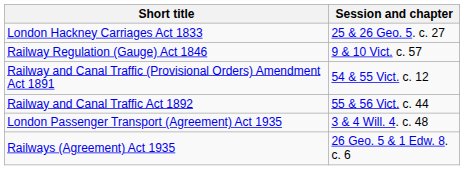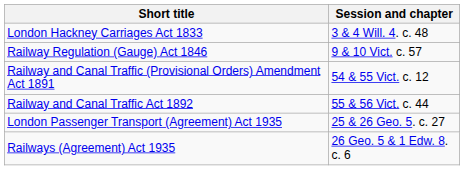 <table class="wikitable">
 <tr>
 <th>Short title</th>
 <th>Session and chapter</th>
 </tr>
 <tr>
 <td><a href='#'>London Hackney Carriages Act 1833</a></td>
-<td><a href='#'>25 & 26 Geo. 5</a>. c. 27</td>
+<td><a href='#'>3 & 4 Will. 4</a>. c. 48</td>
 </tr>
 <tr>
 <td><a href='#'>Railway Regulation (Gauge) Act 1846</a></td>
 <td><a href='#'>9 & 10 Vict.</a> c. 57</td>
 </tr>
 <tr>
 <td><a href='#'>Railway and Canal Traffic (Provisional Orders) Amendment Act 1891</a></td>
 <td><a href='#'>54 & 55 Vict.</a> c. 12</td>
 </tr>
 <tr>
 <td><a href='#'>Railway and Canal Traffic Act 1892</a></td>
 <td><a href='#'>55 & 56 Vict.</a> c. 44</td>
 </tr>
 <tr>
 <td><a href='#'>London Passenger Transport (Agreement) Act 1935</a></td>
-<td><a href='#'>3 & 4 Will. 4</a>. c. 48</td>
+<td><a href='#'>25 & 26 Geo. 5</a>. c. 27</td>
 </tr>
 <tr>
 <td><a href='#'>Railways (Agreement) Act 1935</a></td>
 <td><a href='#'>26 Geo. 5 & 1 Edw. 8</a>. c. 6</td>
 </tr>
 </table>
